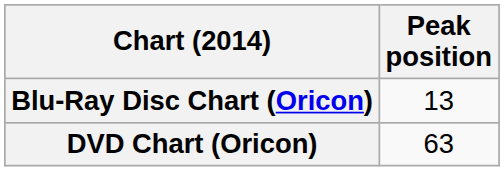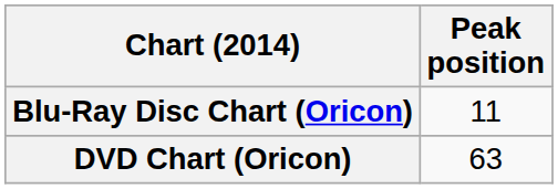 <table class="wikitable plainrowheaders" style="text-align:center">
 <tr>
 <th scope="col">Chart (2014)</th>
 <th scope="col">Peak<br> position</th>
 </tr>
 <tr>
 <th scope="row">Blu-Ray Disc Chart (<a href='#'>Oricon</a>)</th>
-<td>13</td>
+<td>11</td>
 </tr>
 <tr>
 <th scope="row">DVD Chart (Oricon)</th>
 <td>63</td>
 </tr>
 </table>
